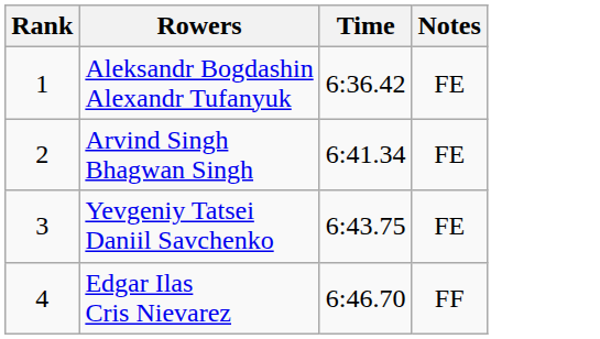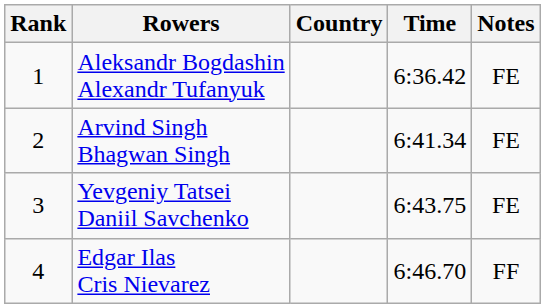 <table class="wikitable" style="text-align:center">
 <tr>
 <th>Rank</th>
 <th>Rowers</th>
+<th>Country</th>
 <th>Time</th>
 <th>Notes</th>
 </tr>
 <tr>
 <td>1</td>
 <td align="left"><a href='#'>Aleksandr Bogdashin</a><br><a href='#'>Alexandr Tufanyuk</a></td>
+<td align="left"></td>
 <td>6:36.42</td>
 <td>FE</td>
 </tr>
 <tr>
 <td>2</td>
 <td align="left"><a href='#'>Arvind Singh</a><br><a href='#'>Bhagwan Singh</a></td>
+<td align="left"></td>
 <td>6:41.34</td>
 <td>FE</td>
 </tr>
 <tr>
 <td>3</td>
 <td align="left"><a href='#'>Yevgeniy Tatsei</a><br><a href='#'>Daniil Savchenko</a></td>
+<td align="left"></td>
 <td>6:43.75</td>
 <td>FE</td>
 </tr>
 <tr>
 <td>4</td>
 <td align="left"><a href='#'>Edgar Ilas</a><br><a href='#'>Cris Nievarez</a></td>
+<td align="left"></td>
 <td>6:46.70</td>
 <td>FF</td>
 </tr>
 </table>
